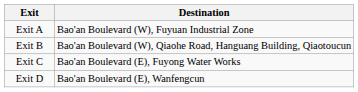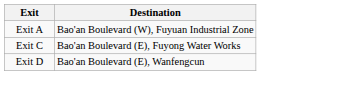 <table class="wikitable">
 <tr>
 <th style="width:70px">Exit</th>
 <th>Destination</th>
 </tr>
 <tr>
 <td align="center">Exit A</td>
 <td>Bao'an Boulevard (W), Fuyuan Industrial Zone</td>
 </tr>
 <tr>
-<td align="center">Exit B</td>
-<td>Bao'an Boulevard (W), Qiaohe Road, Hanguang Building, Qiaotoucun</td>
-</tr>
-<tr>
 <td align="center">Exit C</td>
 <td>Bao'an Boulevard (E), Fuyong Water Works</td>
 </tr>
 <tr>
 <td align="center">Exit D</td>
 <td>Bao'an Boulevard (E), Wanfengcun</td>
 </tr>
 </table>
